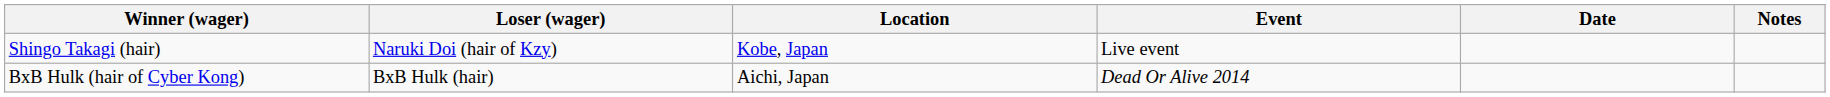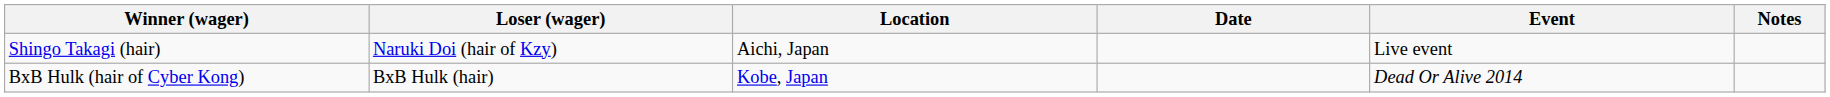 <table class="wikitable sortable" width=100%>
 <tr>
 <th width=20%>Winner (wager)</th>
 <th width=20%>Loser (wager)</th>
 <th width=20%>Location</th>
+<th width=15%>Date</th>
 <th width=20%>Event</th>
-<th width=15%>Date</th>
 <th width=5%>Notes</th>
 </tr>
 <tr>
 <td><a href='#'>Shingo Takagi</a> (hair)</td>
 <td><a href='#'>Naruki Doi</a> (hair of <a href='#'>Kzy</a>)</td>
-<td><a href='#'>Kobe</a>, <a href='#'>Japan</a></td>
+<td>Aichi, Japan</td>
+<td></td>
 <td>Live event</td>
-<td></td>
 <td></td>
 </tr>
 <tr>
 <td>BxB Hulk (hair of <a href='#'>Cyber Kong</a>)</td>
 <td>BxB Hulk (hair)</td>
-<td>Aichi, Japan</td>
+<td><a href='#'>Kobe</a>, <a href='#'>Japan</a></td>
+<td></td>
 <td><em>Dead Or Alive 2014</em></td>
-<td></td>
 <td></td>
 </tr>
 </table>
